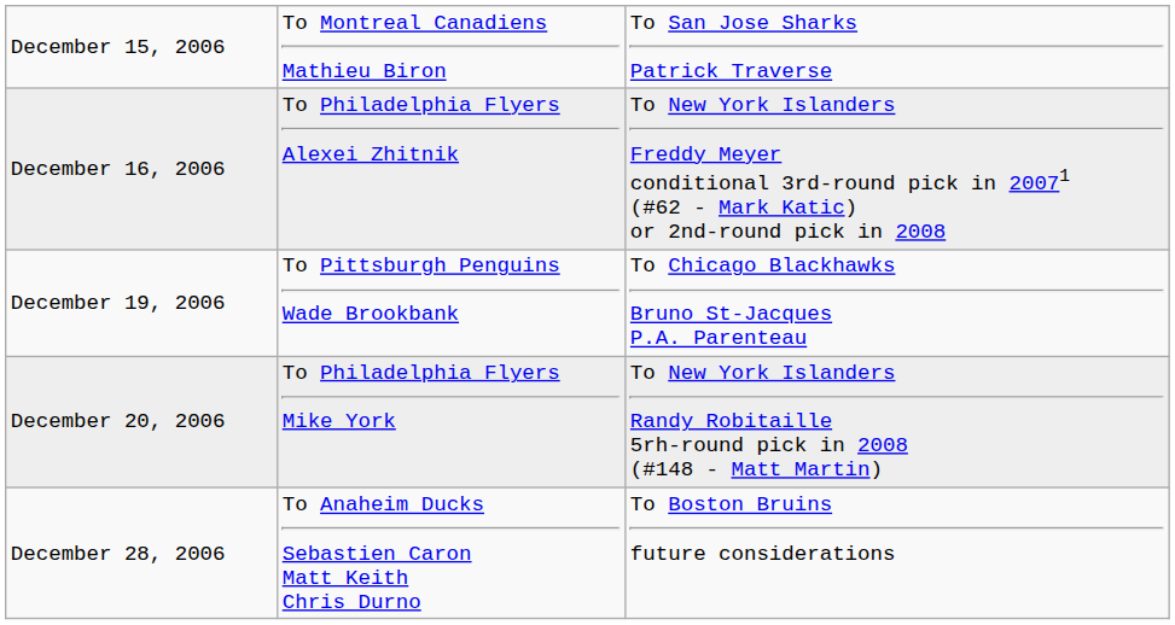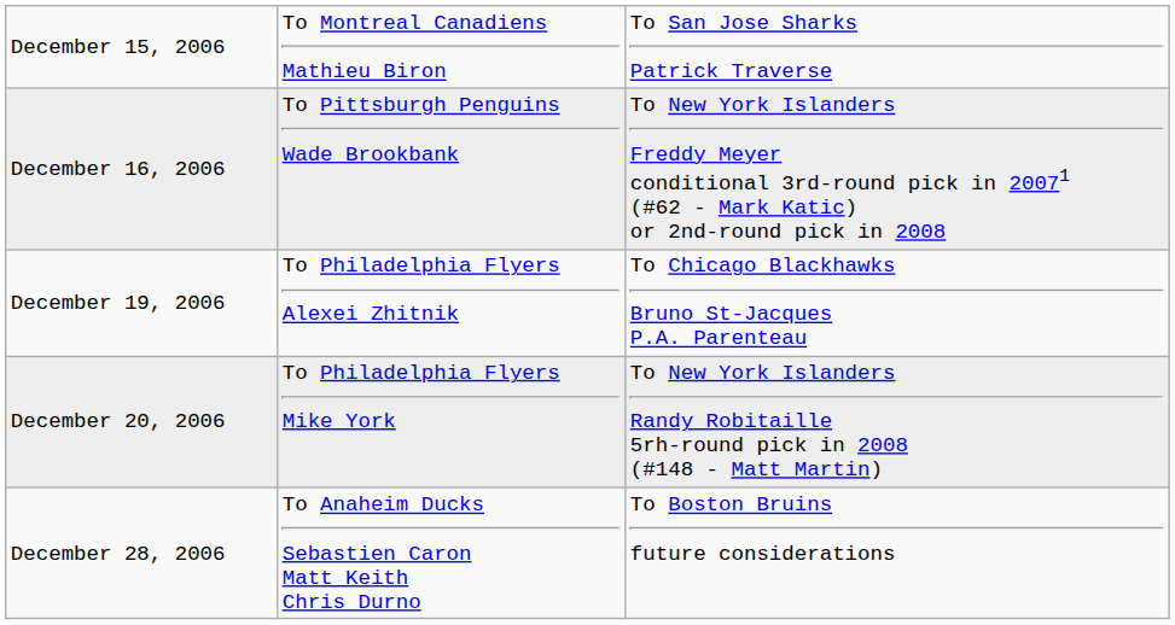 <table cellspacing=0 class="wikitable" style="border:1px solid #999999; width:720px;">
 <tr>
 <td>December 15, 2006</td>
 <td valign="top">To <a href='#'>Montreal Canadiens</a><hr><a href='#'>Mathieu Biron</a></td>
 <td valign="top">To <a href='#'>San Jose Sharks</a><hr><a href='#'>Patrick Traverse</a></td>
 </tr>
 <tr bgcolor="#eeeeee">
 <td>December 16, 2006</td>
-<td valign="top">To <a href='#'>Philadelphia Flyers</a><hr><a href='#'>Alexei Zhitnik</a></td>
+<td valign="top">To <a href='#'>Pittsburgh Penguins</a><hr><a href='#'>Wade Brookbank</a></td>
 <td valign="top">To <a href='#'>New York Islanders</a><hr><a href='#'>Freddy Meyer</a><br>conditional 3rd-round pick in <a href='#'>2007</a><sup>1</sup><br>(#62 - <a href='#'>Mark Katic</a>)<br>or 2nd-round pick in <a href='#'>2008</a></td>
 </tr>
 <tr>
 <td>December 19, 2006</td>
-<td valign="top">To <a href='#'>Pittsburgh Penguins</a><hr><a href='#'>Wade Brookbank</a></td>
+<td valign="top">To <a href='#'>Philadelphia Flyers</a><hr><a href='#'>Alexei Zhitnik</a></td>
 <td valign="top">To <a href='#'>Chicago Blackhawks</a><hr><a href='#'>Bruno St-Jacques</a><br><a href='#'>P.A. Parenteau</a></td>
 </tr>
 <tr bgcolor="#eeeeee">
 <td>December 20, 2006</td>
 <td valign="top">To <a href='#'>Philadelphia Flyers</a><hr><a href='#'>Mike York</a></td>
 <td valign="top">To <a href='#'>New York Islanders</a><hr><a href='#'>Randy Robitaille</a><br>5rh-round pick in <a href='#'>2008</a><br>(#148 - <a href='#'>Matt Martin</a>)</td>
 </tr>
 <tr>
 <td>December 28, 2006</td>
 <td valign="top">To <a href='#'>Anaheim Ducks</a><hr><a href='#'>Sebastien Caron</a><br><a href='#'>Matt Keith</a><br><a href='#'>Chris Durno</a></td>
 <td valign="top">To <a href='#'>Boston Bruins</a><hr>future considerations</td>
 </tr>
 </table>
